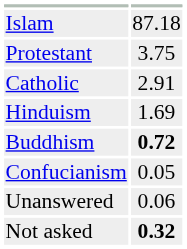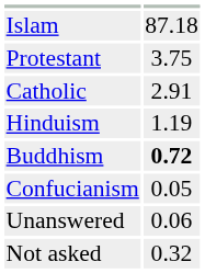 <table class="toccolours sortable" style="margin:1em auto; padding:0.5em;">
 <tr bgcolor="#B2BEB5">
 <th style="background:#B2BEB5; color:black"></th>
 <th style="background:#B2BEB5; color:black"></th>
 </tr>
 <tr align=center style="background:#eeeeee;">
 <td align=left><a href='#'>Islam</a></td>
 <td align=center>87.18</td>
 </tr>
 <tr align=center style="background:#eeeeee;">
 <td align=left><a href='#'>Protestant</a></td>
 <td align=center>3.75</td>
 </tr>
 <tr align=center style="background:#eeeeee;">
 <td align=left><a href='#'>Catholic</a></td>
 <td align=center>2.91</td>
 </tr>
 <tr align=center style="background:#eeeeee;">
 <td align=left><a href='#'>Hinduism</a></td>
-<td align=center>1.69</td>
+<td align=center>1.19</td>
 </tr>
 <tr align=center style="background:#eeeeee;">
 <td align=left><a href='#'>Buddhism</a></td>
 <td align=center><strong>0.72</strong></td>
 </tr>
 <tr align=center style="background:#eeeeee;">
 <td align=left><a href='#'>Confucianism</a></td>
 <td align=center>0.05</td>
 </tr>
 <tr align=center style="background:#eeeeee;">
 <td align=left>Unanswered</td>
 <td align=center>0.06</td>
 </tr>
 <tr align=center style="background:#eeeeee;">
 <td align=left>Not asked</td>
-<td align=center><strong>0.32</strong></td>
+<td align=center>0.32</td>
 </tr>
 </table>
